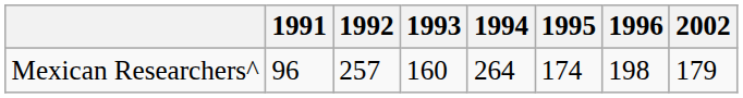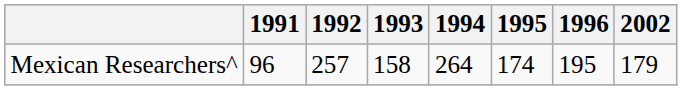 <table class="wikitable">
 <tr>
 <th></th>
 <th>1991</th>
 <th>1992</th>
 <th>1993</th>
 <th>1994</th>
 <th>1995</th>
 <th>1996</th>
 <th>2002</th>
 </tr>
 <tr>
 <td>Mexican Researchers^</td>
 <td>96</td>
 <td>257</td>
-<td>160</td>
+<td>158</td>
 <td>264</td>
 <td>174</td>
-<td>198</td>
+<td>195</td>
 <td>179</td>
 </tr>
 </table>
